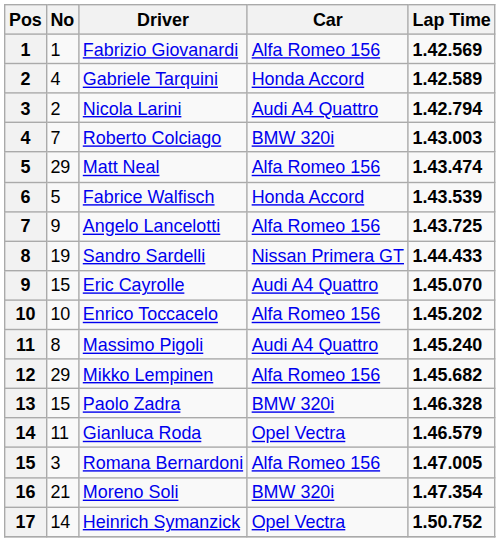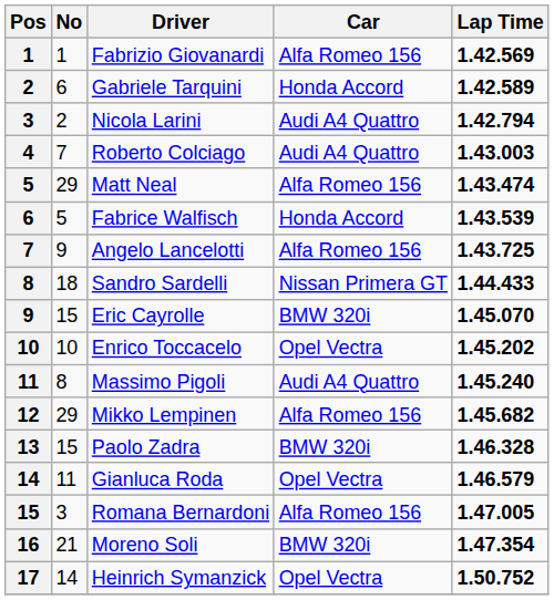 <table class="wikitable" style="font-size: 80%;">
 <tr>
 <th>Pos</th>
 <th>No</th>
 <th>Driver</th>
 <th>Car</th>
 <th>Lap Time</th>
 </tr>
 <tr>
 <th>1</th>
 <td>1</td>
 <td> <a href='#'>Fabrizio Giovanardi</a></td>
 <td><a href='#'>Alfa Romeo 156</a></td>
 <td><strong>1.42.569</strong></td>
 </tr>
 <tr>
 <th>2</th>
-<td>4</td>
+<td>6</td>
 <td> <a href='#'>Gabriele Tarquini</a></td>
 <td><a href='#'>Honda Accord</a></td>
 <td><strong>1.42.589</strong></td>
 </tr>
 <tr>
 <th>3</th>
 <td>2</td>
 <td> <a href='#'>Nicola Larini</a></td>
 <td><a href='#'>Audi A4 Quattro</a></td>
 <td><strong>1.42.794</strong></td>
 </tr>
 <tr>
 <th>4</th>
 <td>7</td>
 <td> <a href='#'>Roberto Colciago</a></td>
-<td><a href='#'>BMW 320i</a></td>
+<td><a href='#'>Audi A4 Quattro</a></td>
 <td><strong>1.43.003</strong></td>
 </tr>
 <tr>
 <th>5</th>
 <td>29</td>
 <td> <a href='#'>Matt Neal</a></td>
 <td><a href='#'>Alfa Romeo 156</a></td>
 <td><strong>1.43.474</strong></td>
 </tr>
 <tr>
 <th>6</th>
 <td>5</td>
 <td> <a href='#'>Fabrice Walfisch</a></td>
 <td><a href='#'>Honda Accord</a></td>
 <td><strong>1.43.539</strong></td>
 </tr>
 <tr>
 <th>7</th>
 <td>9</td>
 <td> <a href='#'>Angelo Lancelotti</a></td>
 <td><a href='#'>Alfa Romeo 156</a></td>
 <td><strong>1.43.725</strong></td>
 </tr>
 <tr>
 <th>8</th>
-<td>19</td>
+<td>18</td>
 <td> <a href='#'>Sandro Sardelli</a></td>
 <td><a href='#'>Nissan Primera GT</a></td>
 <td><strong>1.44.433</strong></td>
 </tr>
 <tr>
 <th>9</th>
 <td>15</td>
 <td> <a href='#'>Eric Cayrolle</a></td>
-<td><a href='#'>Audi A4 Quattro</a></td>
+<td><a href='#'>BMW 320i</a></td>
 <td><strong>1.45.070</strong></td>
 </tr>
 <tr>
 <th>10</th>
 <td>10</td>
 <td> <a href='#'>Enrico Toccacelo</a></td>
-<td><a href='#'>Alfa Romeo 156</a></td>
+<td><a href='#'>Opel Vectra</a></td>
 <td><strong>1.45.202</strong></td>
 </tr>
 <tr>
 <th>11</th>
 <td>8</td>
 <td> <a href='#'>Massimo Pigoli</a></td>
 <td><a href='#'>Audi A4 Quattro</a></td>
 <td><strong>1.45.240</strong></td>
 </tr>
 <tr>
 <th>12</th>
 <td>29</td>
 <td> <a href='#'>Mikko Lempinen</a></td>
 <td><a href='#'>Alfa Romeo 156</a></td>
 <td><strong>1.45.682</strong></td>
 </tr>
 <tr>
 <th>13</th>
 <td>15</td>
 <td> <a href='#'>Paolo Zadra</a></td>
 <td><a href='#'>BMW 320i</a></td>
 <td><strong>1.46.328</strong></td>
 </tr>
 <tr>
 <th>14</th>
 <td>11</td>
 <td> <a href='#'>Gianluca Roda</a></td>
 <td><a href='#'>Opel Vectra</a></td>
 <td><strong>1.46.579</strong></td>
 </tr>
 <tr>
 <th>15</th>
 <td>3</td>
 <td> <a href='#'>Romana Bernardoni</a></td>
 <td><a href='#'>Alfa Romeo 156</a></td>
 <td><strong>1.47.005</strong></td>
 </tr>
 <tr>
 <th>16</th>
 <td>21</td>
 <td> <a href='#'>Moreno Soli</a></td>
 <td><a href='#'>BMW 320i</a></td>
 <td><strong>1.47.354</strong></td>
 </tr>
 <tr>
 <th>17</th>
 <td>14</td>
 <td> <a href='#'>Heinrich Symanzick</a></td>
 <td><a href='#'>Opel Vectra</a></td>
 <td><strong>1.50.752</strong></td>
 </tr>
 <tr>
 </tr>
 </table>
